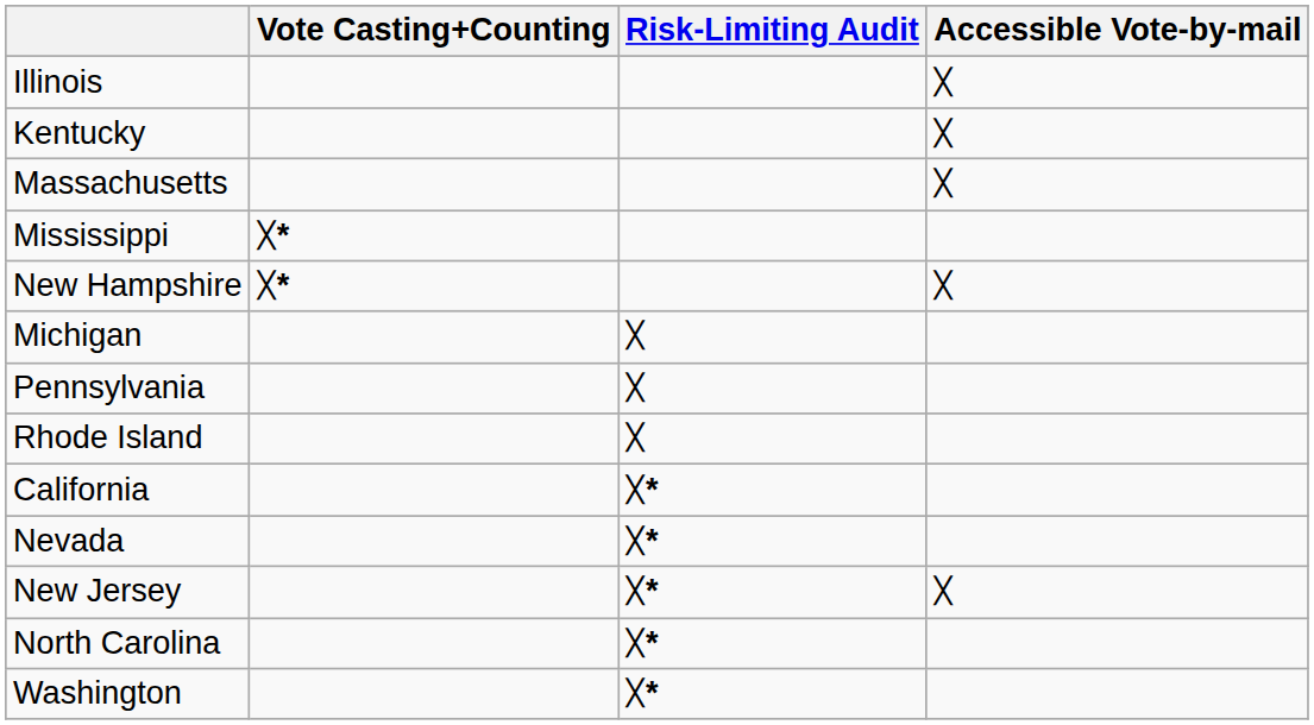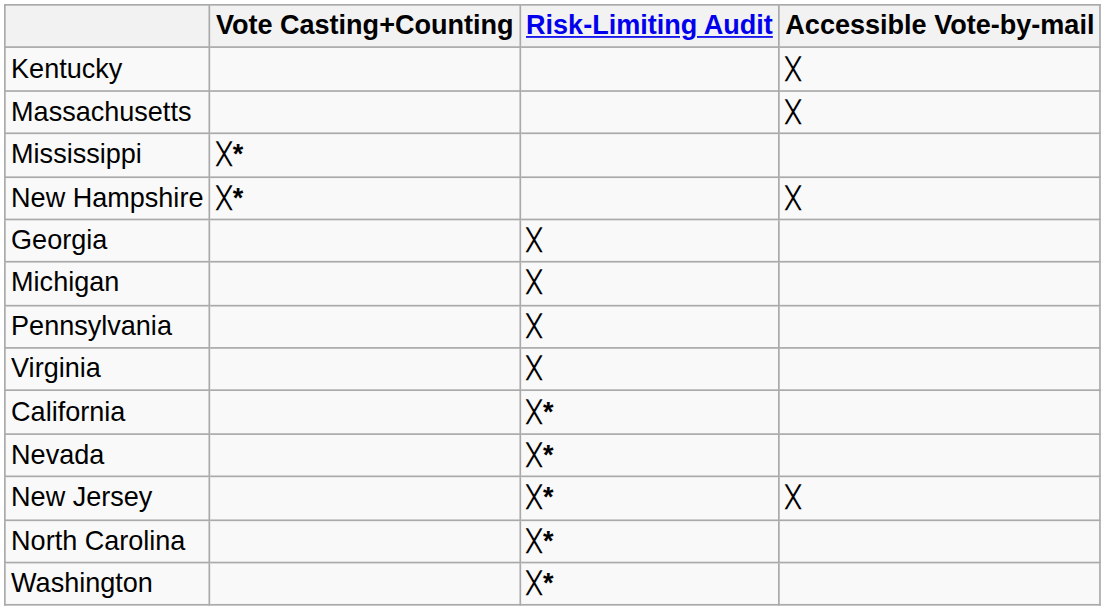 <table class="wikitable">
 <tr>
 <th></th>
 <th>Vote Casting+Counting</th>
 <th><a href='#'>Risk-Limiting Audit</a></th>
 <th>Accessible Vote-by-mail</th>
-</tr>
-<tr>
-<td>Illinois</td>
-<td></td>
-<td></td>
-<td><strong>ᚷ</strong></td>
 </tr>
 <tr>
 <td>Kentucky</td>
 <td></td>
 <td></td>
 <td><strong>ᚷ</strong></td>
 </tr>
 <tr>
 <td>Massachusetts</td>
 <td></td>
 <td></td>
 <td><strong>ᚷ</strong></td>
 </tr>
 <tr>
 <td>Mississippi</td>
 <td><strong>ᚷ*</strong></td>
 <td></td>
 <td></td>
 </tr>
 <tr>
 <td>New Hampshire</td>
 <td><strong>ᚷ*</strong></td>
 <td></td>
 <td><strong>ᚷ</strong></td>
 </tr>
 <tr>
+<td>Georgia</td>
+<td></td>
+<td><strong>ᚷ</strong></td>
+<td></td>
+</tr>
+<tr>
 <td>Michigan</td>
 <td></td>
 <td><strong>ᚷ</strong></td>
 <td></td>
 </tr>
 <tr>
 <td>Pennsylvania</td>
 <td></td>
 <td><strong>ᚷ</strong></td>
 <td></td>
 </tr>
 <tr>
-<td>Rhode Island</td>
+<td>Virginia</td>
 <td></td>
 <td><strong>ᚷ</strong></td>
 <td></td>
 </tr>
 <tr>
 <td>California</td>
 <td></td>
 <td><strong>ᚷ*</strong></td>
 <td></td>
 </tr>
 <tr>
 <td>Nevada</td>
 <td></td>
 <td><strong>ᚷ*</strong></td>
 <td></td>
 </tr>
 <tr>
 <td>New Jersey</td>
 <td></td>
 <td><strong>ᚷ*</strong></td>
 <td><strong>ᚷ</strong></td>
 </tr>
 <tr>
 <td>North Carolina</td>
 <td></td>
 <td><strong>ᚷ*</strong></td>
 <td></td>
 </tr>
 <tr>
 <td>Washington</td>
 <td></td>
 <td><strong>ᚷ*</strong></td>
 <td></td>
 </tr>
 </table>
